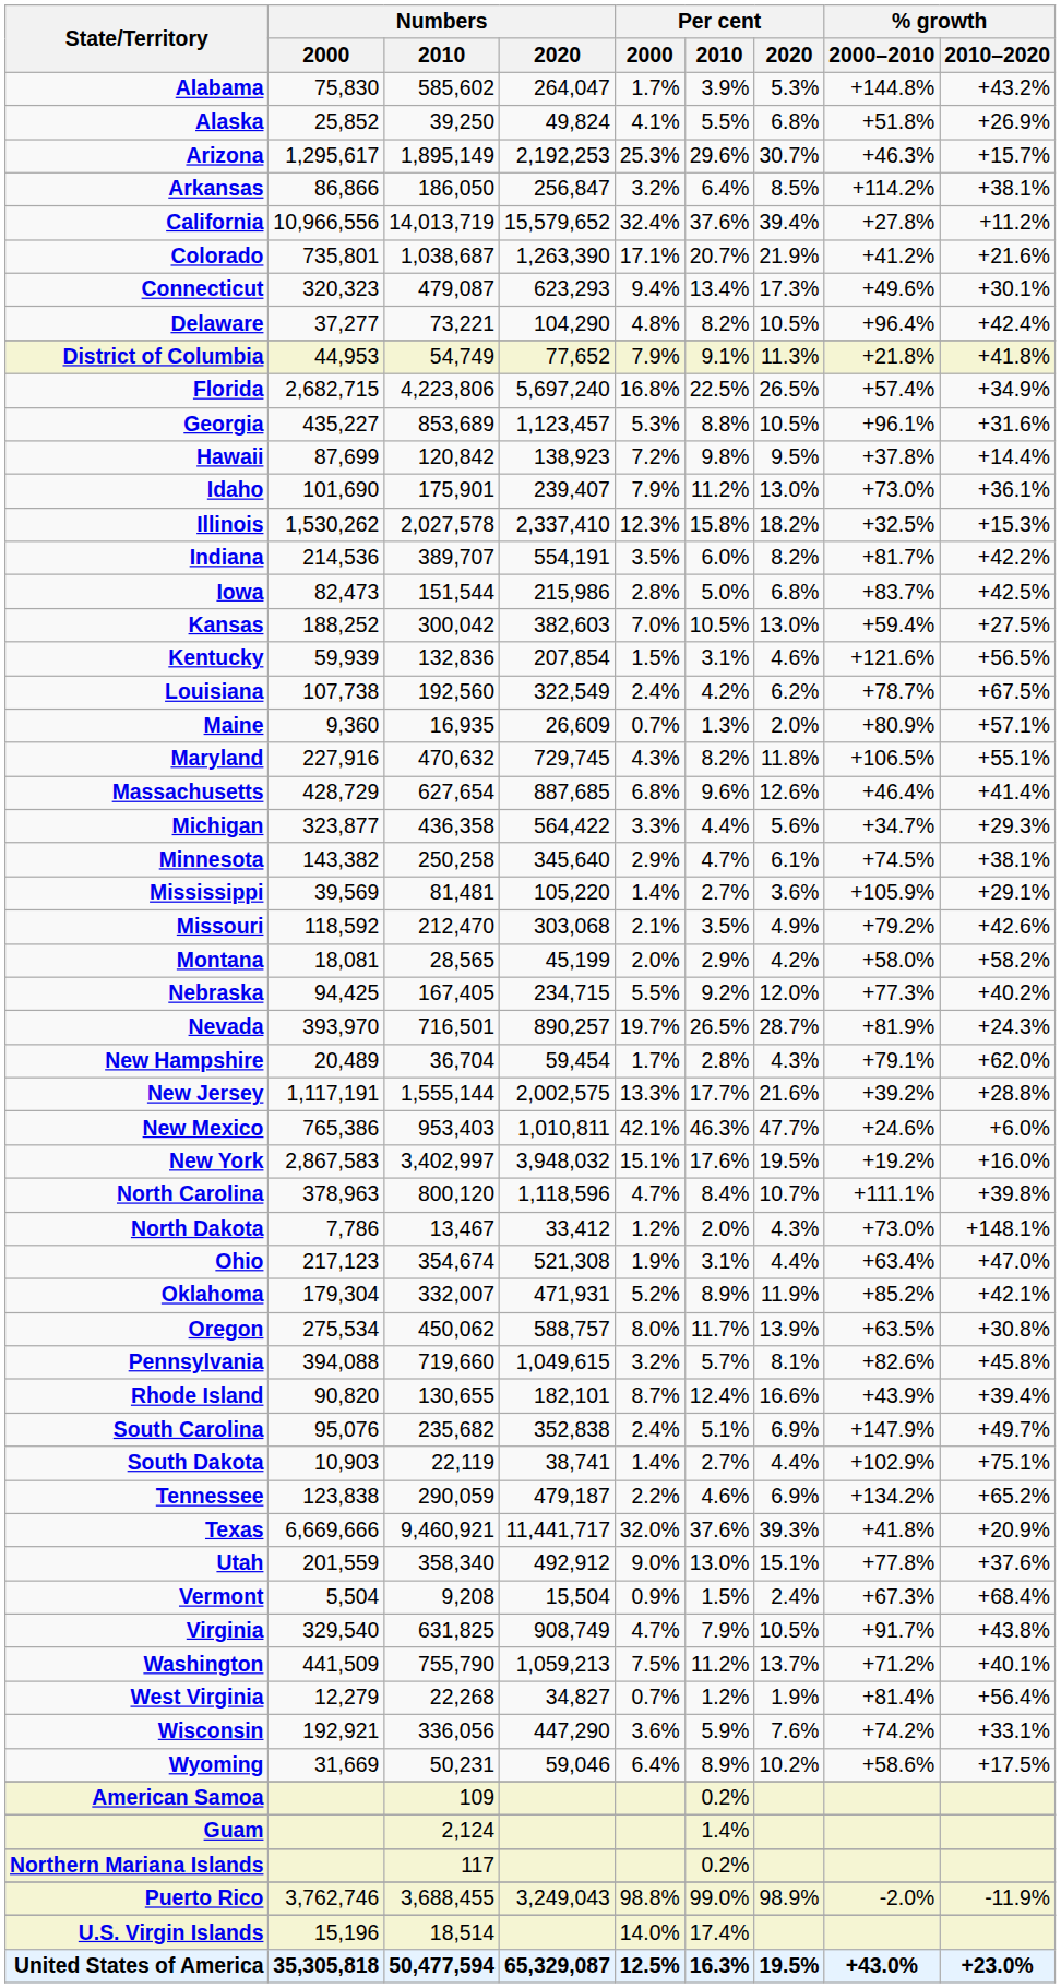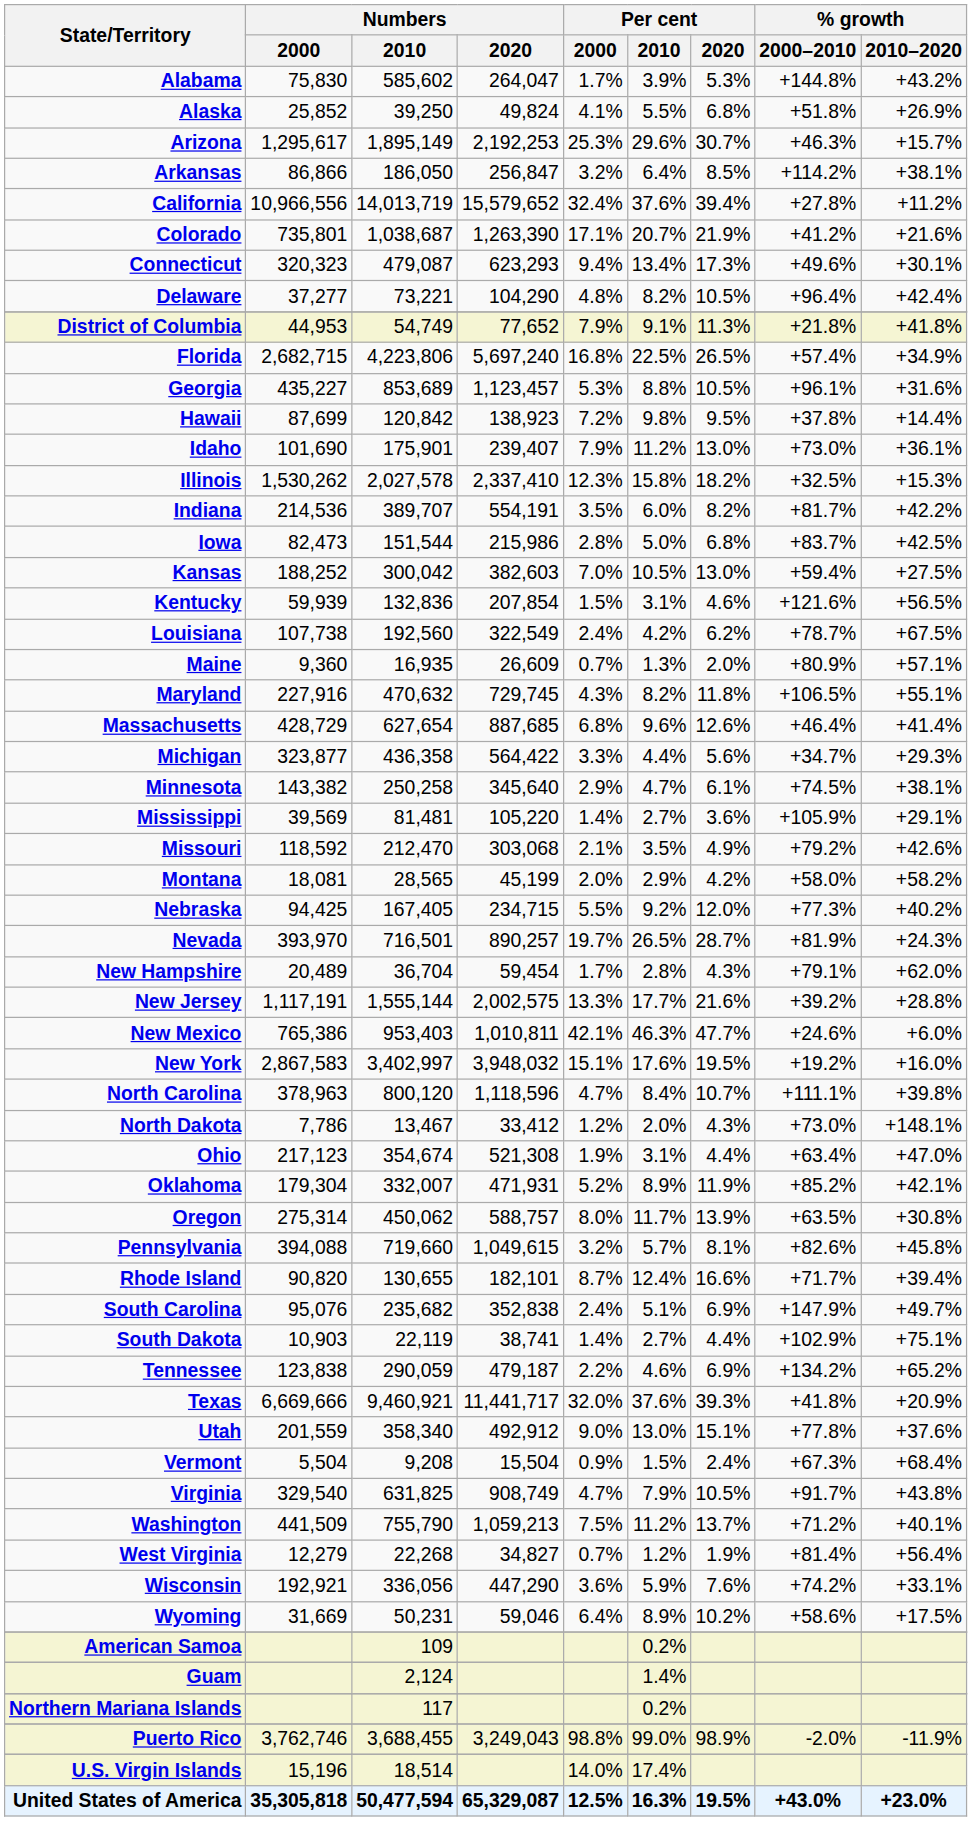 <table class="wikitable sortable" style="text-align:right;">
 <tr>
 <th rowspan=2>State/Territory</th>
 <th colspan=3>Numbers</th>
 <th colspan=3>Per cent</th>
 <th colspan=2>% growth</th>
 </tr>
 <tr>
 <th>2000</th>
 <th>2010</th>
 <th>2020</th>
 <th>2000</th>
 <th>2010</th>
 <th>2020</th>
 <th>2000–2010</th>
 <th>2010–2020</th>
 </tr>
 <tr>
 <td>  <strong><a href='#'>Alabama</a></strong></td>
 <td>75,830</td>
 <td>585,602</td>
 <td>264,047</td>
 <td>1.7%</td>
 <td>3.9%</td>
 <td>5.3%</td>
 <td>+144.8%</td>
 <td>+43.2%</td>
 </tr>
 <tr>
 <td>  <strong><a href='#'>Alaska</a></strong></td>
 <td>25,852</td>
 <td>39,250</td>
 <td>49,824</td>
 <td>4.1%</td>
 <td>5.5%</td>
 <td>6.8%</td>
 <td>+51.8%</td>
 <td>+26.9%</td>
 </tr>
 <tr>
 <td> <strong><a href='#'>Arizona</a></strong></td>
 <td>1,295,617</td>
 <td>1,895,149</td>
 <td>2,192,253</td>
 <td>25.3%</td>
 <td>29.6%</td>
 <td>30.7%</td>
 <td>+46.3%</td>
 <td>+15.7%</td>
 </tr>
 <tr>
 <td> <strong><a href='#'>Arkansas</a></strong></td>
 <td>86,866</td>
 <td>186,050</td>
 <td>256,847</td>
 <td>3.2%</td>
 <td>6.4%</td>
 <td>8.5%</td>
 <td>+114.2%</td>
 <td>+38.1%</td>
 </tr>
 <tr>
 <td> <strong><a href='#'>California</a></strong></td>
 <td>10,966,556</td>
 <td>14,013,719</td>
 <td>15,579,652</td>
 <td>32.4%</td>
 <td>37.6%</td>
 <td>39.4%</td>
 <td>+27.8%</td>
 <td>+11.2%</td>
 </tr>
 <tr>
 <td> <strong><a href='#'>Colorado</a></strong></td>
 <td>735,801</td>
 <td>1,038,687</td>
 <td>1,263,390</td>
 <td>17.1%</td>
 <td>20.7%</td>
 <td>21.9%</td>
 <td>+41.2%</td>
 <td>+21.6%</td>
 </tr>
 <tr>
 <td>  <strong><a href='#'>Connecticut</a></strong></td>
 <td>320,323</td>
 <td>479,087</td>
 <td>623,293</td>
 <td>9.4%</td>
 <td>13.4%</td>
 <td>17.3%</td>
 <td>+49.6%</td>
 <td>+30.1%</td>
 </tr>
 <tr>
 <td>  <strong><a href='#'>Delaware</a></strong></td>
 <td>37,277</td>
 <td>73,221</td>
 <td>104,290</td>
 <td>4.8%</td>
 <td>8.2%</td>
 <td>10.5%</td>
 <td>+96.4%</td>
 <td>+42.4%</td>
 </tr>
 <tr>
 </tr>
 <tr style="background:#f5f5d3">
 <td> <strong><a href='#'>District of Columbia</a></strong></td>
 <td>44,953</td>
 <td>54,749</td>
 <td>77,652</td>
 <td>7.9%</td>
 <td>9.1%</td>
 <td>11.3%</td>
 <td>+21.8%</td>
 <td>+41.8%</td>
 </tr>
 <tr>
 <td> <strong><a href='#'>Florida</a></strong></td>
 <td>2,682,715</td>
 <td>4,223,806</td>
 <td>5,697,240</td>
 <td>16.8%</td>
 <td>22.5%</td>
 <td>26.5%</td>
 <td>+57.4%</td>
 <td>+34.9%</td>
 </tr>
 <tr>
 <td> <strong><a href='#'>Georgia</a></strong></td>
 <td>435,227</td>
 <td>853,689</td>
 <td>1,123,457</td>
 <td>5.3%</td>
 <td>8.8%</td>
 <td>10.5%</td>
 <td>+96.1%</td>
 <td>+31.6%</td>
 </tr>
 <tr>
 <td>  <strong><a href='#'>Hawaii</a></strong></td>
 <td>87,699</td>
 <td>120,842</td>
 <td>138,923</td>
 <td>7.2%</td>
 <td>9.8%</td>
 <td>9.5%</td>
 <td>+37.8%</td>
 <td>+14.4%</td>
 </tr>
 <tr>
 <td>  <strong><a href='#'>Idaho</a></strong></td>
 <td>101,690</td>
 <td>175,901</td>
 <td>239,407</td>
 <td>7.9%</td>
 <td>11.2%</td>
 <td>13.0%</td>
 <td>+73.0%</td>
 <td>+36.1%</td>
 </tr>
 <tr>
 <td>  <strong><a href='#'>Illinois</a></strong></td>
 <td>1,530,262</td>
 <td>2,027,578</td>
 <td>2,337,410</td>
 <td>12.3%</td>
 <td>15.8%</td>
 <td>18.2%</td>
 <td>+32.5%</td>
 <td>+15.3%</td>
 </tr>
 <tr>
 <td>  <strong><a href='#'>Indiana</a></strong></td>
 <td>214,536</td>
 <td>389,707</td>
 <td>554,191</td>
 <td>3.5%</td>
 <td>6.0%</td>
 <td>8.2%</td>
 <td>+81.7%</td>
 <td>+42.2%</td>
 </tr>
 <tr>
 <td>  <strong><a href='#'>Iowa</a></strong></td>
 <td>82,473</td>
 <td>151,544</td>
 <td>215,986</td>
 <td>2.8%</td>
 <td>5.0%</td>
 <td>6.8%</td>
 <td>+83.7%</td>
 <td>+42.5%</td>
 </tr>
 <tr>
 <td>  <strong><a href='#'>Kansas</a></strong></td>
 <td>188,252</td>
 <td>300,042</td>
 <td>382,603</td>
 <td>7.0%</td>
 <td>10.5%</td>
 <td>13.0%</td>
 <td>+59.4%</td>
 <td>+27.5%</td>
 </tr>
 <tr>
 <td>  <strong><a href='#'>Kentucky</a></strong></td>
 <td>59,939</td>
 <td>132,836</td>
 <td>207,854</td>
 <td>1.5%</td>
 <td>3.1%</td>
 <td>4.6%</td>
 <td>+121.6%</td>
 <td>+56.5%</td>
 </tr>
 <tr>
 <td> <strong><a href='#'>Louisiana</a></strong></td>
 <td>107,738</td>
 <td>192,560</td>
 <td>322,549</td>
 <td>2.4%</td>
 <td>4.2%</td>
 <td>6.2%</td>
 <td>+78.7%</td>
 <td>+67.5%</td>
 </tr>
 <tr>
 <td>  <strong><a href='#'>Maine</a></strong></td>
 <td>9,360</td>
 <td>16,935</td>
 <td>26,609</td>
 <td>0.7%</td>
 <td>1.3%</td>
 <td>2.0%</td>
 <td>+80.9%</td>
 <td>+57.1%</td>
 </tr>
 <tr>
 <td>  <strong><a href='#'>Maryland</a></strong></td>
 <td>227,916</td>
 <td>470,632</td>
 <td>729,745</td>
 <td>4.3%</td>
 <td>8.2%</td>
 <td>11.8%</td>
 <td>+106.5%</td>
 <td>+55.1%</td>
 </tr>
 <tr>
 <td>  <strong><a href='#'>Massachusetts</a></strong></td>
 <td>428,729</td>
 <td>627,654</td>
 <td>887,685</td>
 <td>6.8%</td>
 <td>9.6%</td>
 <td>12.6%</td>
 <td>+46.4%</td>
 <td>+41.4%</td>
 </tr>
 <tr>
 <td>  <strong><a href='#'>Michigan</a></strong></td>
 <td>323,877</td>
 <td>436,358</td>
 <td>564,422</td>
 <td>3.3%</td>
 <td>4.4%</td>
 <td>5.6%</td>
 <td>+34.7%</td>
 <td>+29.3%</td>
 </tr>
 <tr>
 <td> <strong><a href='#'>Minnesota</a></strong></td>
 <td>143,382</td>
 <td>250,258</td>
 <td>345,640</td>
 <td>2.9%</td>
 <td>4.7%</td>
 <td>6.1%</td>
 <td>+74.5%</td>
 <td>+38.1%</td>
 </tr>
 <tr>
 <td> <strong><a href='#'>Mississippi</a></strong></td>
 <td>39,569</td>
 <td>81,481</td>
 <td>105,220</td>
 <td>1.4%</td>
 <td>2.7%</td>
 <td>3.6%</td>
 <td>+105.9%</td>
 <td>+29.1%</td>
 </tr>
 <tr>
 <td>  <strong><a href='#'>Missouri</a></strong></td>
 <td>118,592</td>
 <td>212,470</td>
 <td>303,068</td>
 <td>2.1%</td>
 <td>3.5%</td>
 <td>4.9%</td>
 <td>+79.2%</td>
 <td>+42.6%</td>
 </tr>
 <tr>
 <td>  <strong><a href='#'>Montana</a></strong></td>
 <td>18,081</td>
 <td>28,565</td>
 <td>45,199</td>
 <td>2.0%</td>
 <td>2.9%</td>
 <td>4.2%</td>
 <td>+58.0%</td>
 <td>+58.2%</td>
 </tr>
 <tr>
 <td>  <strong><a href='#'>Nebraska</a></strong></td>
 <td>94,425</td>
 <td>167,405</td>
 <td>234,715</td>
 <td>5.5%</td>
 <td>9.2%</td>
 <td>12.0%</td>
 <td>+77.3%</td>
 <td>+40.2%</td>
 </tr>
 <tr>
 <td> <strong><a href='#'>Nevada</a></strong></td>
 <td>393,970</td>
 <td>716,501</td>
 <td>890,257</td>
 <td>19.7%</td>
 <td>26.5%</td>
 <td>28.7%</td>
 <td>+81.9%</td>
 <td>+24.3%</td>
 </tr>
 <tr>
 <td>  <strong><a href='#'>New Hampshire</a></strong></td>
 <td>20,489</td>
 <td>36,704</td>
 <td>59,454</td>
 <td>1.7%</td>
 <td>2.8%</td>
 <td>4.3%</td>
 <td>+79.1%</td>
 <td>+62.0%</td>
 </tr>
 <tr>
 <td> <strong><a href='#'>New Jersey</a></strong></td>
 <td>1,117,191</td>
 <td>1,555,144</td>
 <td>2,002,575</td>
 <td>13.3%</td>
 <td>17.7%</td>
 <td>21.6%</td>
 <td>+39.2%</td>
 <td>+28.8%</td>
 </tr>
 <tr>
 <td> <strong><a href='#'>New Mexico</a></strong></td>
 <td>765,386</td>
 <td>953,403</td>
 <td>1,010,811</td>
 <td>42.1%</td>
 <td>46.3%</td>
 <td>47.7%</td>
 <td>+24.6%</td>
 <td>+6.0%</td>
 </tr>
 <tr>
 <td>  <strong><a href='#'>New York</a></strong></td>
 <td>2,867,583</td>
 <td>3,402,997</td>
 <td>3,948,032</td>
 <td>15.1%</td>
 <td>17.6%</td>
 <td>19.5%</td>
 <td>+19.2%</td>
 <td>+16.0%</td>
 </tr>
 <tr>
 <td> <strong><a href='#'>North Carolina</a></strong></td>
 <td>378,963</td>
 <td>800,120</td>
 <td>1,118,596</td>
 <td>4.7%</td>
 <td>8.4%</td>
 <td>10.7%</td>
 <td>+111.1%</td>
 <td>+39.8%</td>
 </tr>
 <tr>
 <td>  <strong><a href='#'>North Dakota</a></strong></td>
 <td>7,786</td>
 <td>13,467</td>
 <td>33,412</td>
 <td>1.2%</td>
 <td>2.0%</td>
 <td>4.3%</td>
 <td>+73.0%</td>
 <td>+148.1%</td>
 </tr>
 <tr>
 <td>  <strong><a href='#'>Ohio</a></strong></td>
 <td>217,123</td>
 <td>354,674</td>
 <td>521,308</td>
 <td>1.9%</td>
 <td>3.1%</td>
 <td>4.4%</td>
 <td>+63.4%</td>
 <td>+47.0%</td>
 </tr>
 <tr>
 <td>  <strong><a href='#'>Oklahoma</a></strong></td>
 <td>179,304</td>
 <td>332,007</td>
 <td>471,931</td>
 <td>5.2%</td>
 <td>8.9%</td>
 <td>11.9%</td>
 <td>+85.2%</td>
 <td>+42.1%</td>
 </tr>
 <tr>
 <td>  <strong><a href='#'>Oregon</a></strong></td>
-<td>275,534</td>
+<td>275,314</td>
 <td>450,062</td>
 <td>588,757</td>
 <td>8.0%</td>
 <td>11.7%</td>
 <td>13.9%</td>
 <td>+63.5%</td>
 <td>+30.8%</td>
 </tr>
 <tr>
 <td>  <strong><a href='#'>Pennsylvania</a></strong></td>
 <td>394,088</td>
 <td>719,660</td>
 <td>1,049,615</td>
 <td>3.2%</td>
 <td>5.7%</td>
 <td>8.1%</td>
 <td>+82.6%</td>
 <td>+45.8%</td>
 </tr>
 <tr>
 <td>  <strong><a href='#'>Rhode Island</a></strong></td>
 <td>90,820</td>
 <td>130,655</td>
 <td>182,101</td>
 <td>8.7%</td>
 <td>12.4%</td>
 <td>16.6%</td>
-<td>+43.9%</td>
+<td>+71.7%</td>
 <td>+39.4%</td>
 </tr>
 <tr>
 <td> <strong><a href='#'>South Carolina</a></strong></td>
 <td>95,076</td>
 <td>235,682</td>
 <td>352,838</td>
 <td>2.4%</td>
 <td>5.1%</td>
 <td>6.9%</td>
 <td>+147.9%</td>
 <td>+49.7%</td>
 </tr>
 <tr>
 <td>  <strong><a href='#'>South Dakota</a></strong></td>
 <td>10,903</td>
 <td>22,119</td>
 <td>38,741</td>
 <td>1.4%</td>
 <td>2.7%</td>
 <td>4.4%</td>
 <td>+102.9%</td>
 <td>+75.1%</td>
 </tr>
 <tr>
 <td>  <strong><a href='#'>Tennessee</a></strong></td>
 <td>123,838</td>
 <td>290,059</td>
 <td>479,187</td>
 <td>2.2%</td>
 <td>4.6%</td>
 <td>6.9%</td>
 <td>+134.2%</td>
 <td>+65.2%</td>
 </tr>
 <tr>
 <td> <strong><a href='#'>Texas</a></strong></td>
 <td>6,669,666</td>
 <td>9,460,921</td>
 <td>11,441,717</td>
 <td>32.0%</td>
 <td>37.6%</td>
 <td>39.3%</td>
 <td>+41.8%</td>
 <td>+20.9%</td>
 </tr>
 <tr>
 <td>  <strong><a href='#'>Utah</a></strong></td>
 <td>201,559</td>
 <td>358,340</td>
 <td>492,912</td>
 <td>9.0%</td>
 <td>13.0%</td>
 <td>15.1%</td>
 <td>+77.8%</td>
 <td>+37.6%</td>
 </tr>
 <tr>
 <td>  <strong><a href='#'>Vermont</a></strong></td>
 <td>5,504</td>
 <td>9,208</td>
 <td>15,504</td>
 <td>0.9%</td>
 <td>1.5%</td>
 <td>2.4%</td>
 <td>+67.3%</td>
 <td>+68.4%</td>
 </tr>
 <tr>
 <td>  <strong><a href='#'>Virginia</a></strong></td>
 <td>329,540</td>
 <td>631,825</td>
 <td>908,749</td>
 <td>4.7%</td>
 <td>7.9%</td>
 <td>10.5%</td>
 <td>+91.7%</td>
 <td>+43.8%</td>
 </tr>
 <tr>
 <td>  <strong><a href='#'>Washington</a></strong></td>
 <td>441,509</td>
 <td>755,790</td>
 <td>1,059,213</td>
 <td>7.5%</td>
 <td>11.2%</td>
 <td>13.7%</td>
 <td>+71.2%</td>
 <td>+40.1%</td>
 </tr>
 <tr>
 <td>  <strong><a href='#'>West Virginia</a></strong></td>
 <td>12,279</td>
 <td>22,268</td>
 <td>34,827</td>
 <td>0.7%</td>
 <td>1.2%</td>
 <td>1.9%</td>
 <td>+81.4%</td>
 <td>+56.4%</td>
 </tr>
 <tr>
 <td>  <strong><a href='#'>Wisconsin</a></strong></td>
 <td>192,921</td>
 <td>336,056</td>
 <td>447,290</td>
 <td>3.6%</td>
 <td>5.9%</td>
 <td>7.6%</td>
 <td>+74.2%</td>
 <td>+33.1%</td>
 </tr>
 <tr>
 <td>  <strong><a href='#'>Wyoming</a></strong></td>
 <td>31,669</td>
 <td>50,231</td>
 <td>59,046</td>
 <td>6.4%</td>
 <td>8.9%</td>
 <td>10.2%</td>
 <td>+58.6%</td>
 <td>+17.5%</td>
 </tr>
 <tr>
 </tr>
 <tr style="background:#f5f5d3">
 <td> <strong><a href='#'>American Samoa</a></strong></td>
 <td></td>
 <td>109</td>
 <td></td>
 <td></td>
 <td>0.2%</td>
 <td></td>
 <td></td>
 <td></td>
 </tr>
 <tr>
 </tr>
 <tr style="background:#f5f5d3">
 <td> <strong><a href='#'>Guam</a></strong></td>
 <td></td>
 <td>2,124 </td>
 <td></td>
 <td></td>
 <td>1.4%</td>
 <td></td>
 <td></td>
 <td></td>
 </tr>
 <tr>
 </tr>
 <tr style="background:#f5f5d3">
 <td> <strong><a href='#'>Northern Mariana Islands</a></strong></td>
 <td></td>
 <td>117</td>
 <td></td>
 <td></td>
 <td>0.2%</td>
 <td></td>
 <td></td>
 <td></td>
 </tr>
 <tr>
 </tr>
 <tr style="background:#f5f5d3">
 <td> <strong><a href='#'>Puerto Rico</a></strong></td>
 <td>3,762,746</td>
 <td>3,688,455</td>
 <td>3,249,043</td>
 <td>98.8%</td>
 <td>99.0%</td>
 <td>98.9%</td>
 <td>-2.0%</td>
 <td>-11.9%</td>
 </tr>
 <tr>
 </tr>
 <tr style="background:#f5f5d3">
 <td> <strong><a href='#'>U.S. Virgin Islands</a></strong></td>
 <td>15,196</td>
 <td>18,514</td>
 <td></td>
 <td>14.0%</td>
 <td>17.4%  </td>
 <td></td>
 <td></td>
 <td></td>
 </tr>
 <tr class="sortbottom" \|- style="background:#e6f3ff">
 <td> <strong>United States of America</strong></td>
 <td style="text-align:center;"><strong>35,305,818</strong></td>
 <td style="text-align:center;"><strong>50,477,594</strong></td>
 <td style="text-align:center;"><strong>65,329,087</strong></td>
 <td style="text-align:center;"><strong>12.5%</strong></td>
 <td style="text-align:center;"><strong>16.3%</strong></td>
 <td style="text-align:center;"><strong>19.5%</strong></td>
 <td style="text-align:center;"><strong>+43.0%</strong></td>
 <td style="text-align:center;"><strong>+23.0%</strong></td>
 </tr>
 </table>
